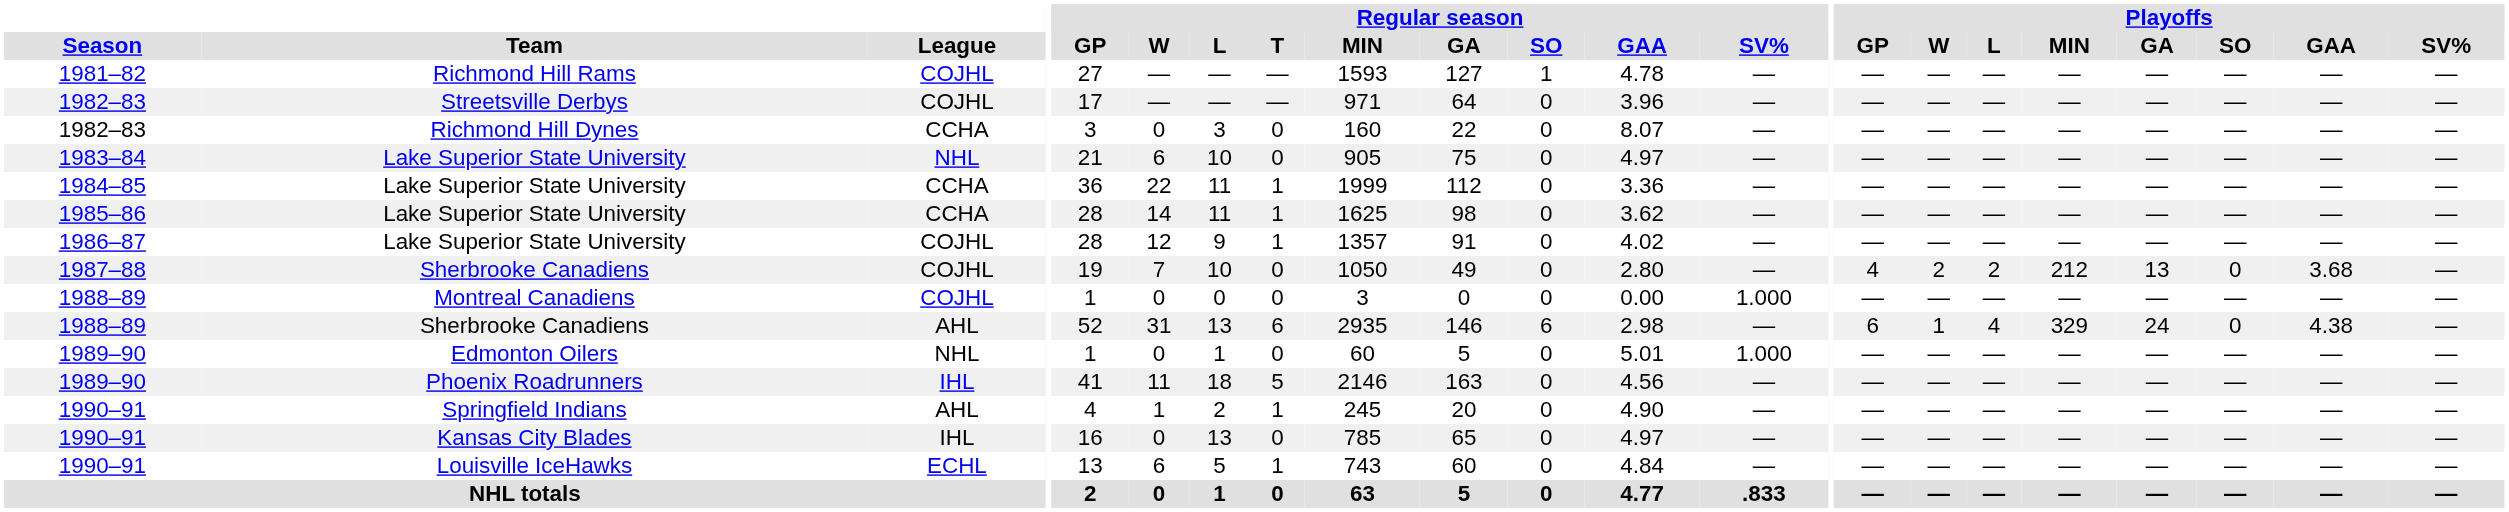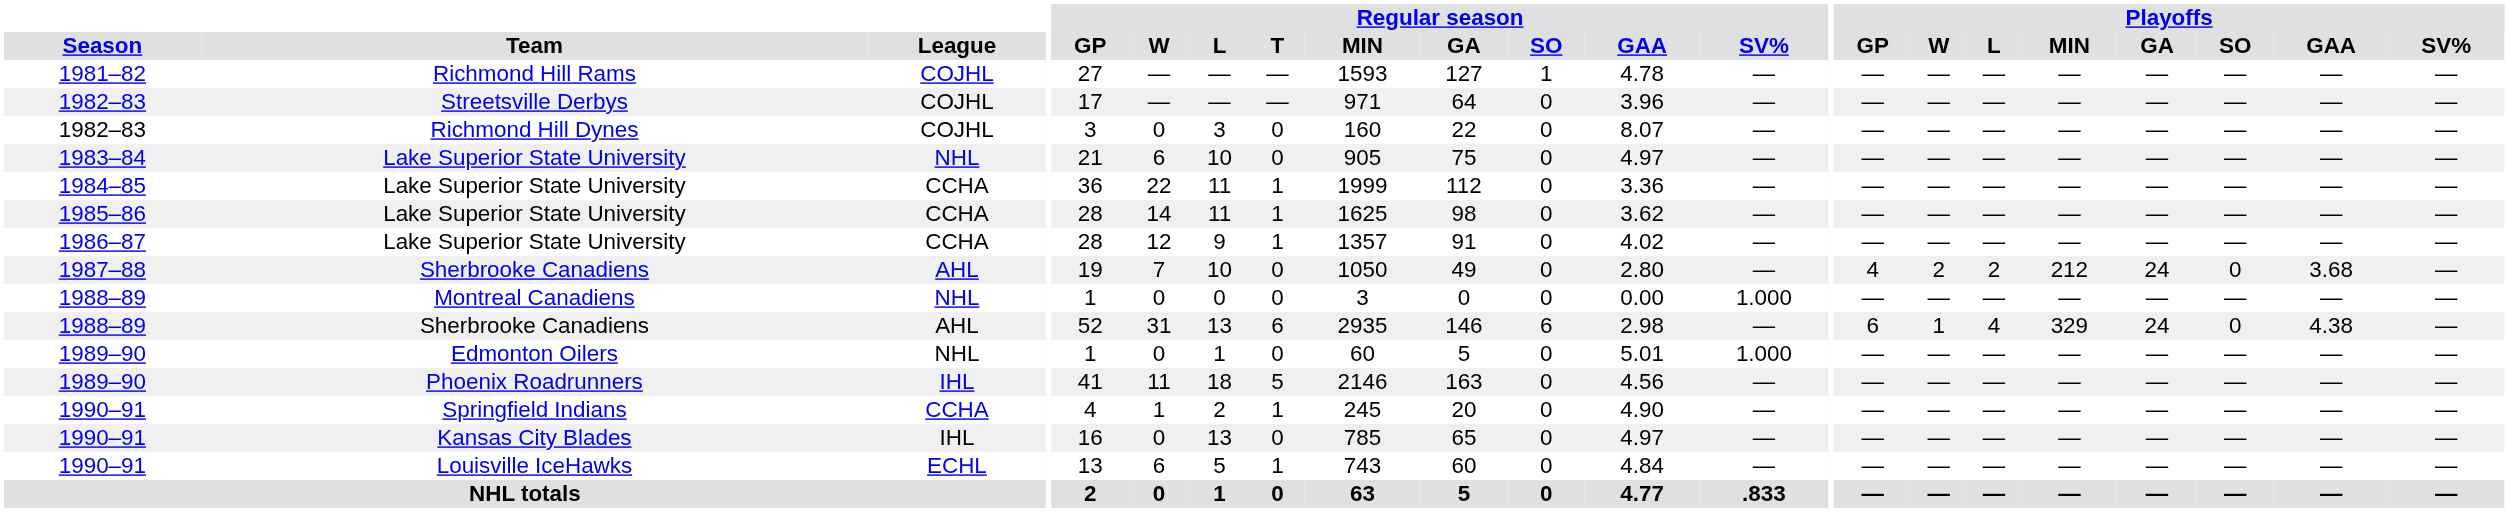 <table border="0" cellpadding="1" cellspacing="0" style="width:90%; text-align:center;">
 <tr bgcolor="#e0e0e0">
 <th colspan="3" bgcolor="#ffffff"></th>
 <th rowspan="99" bgcolor="#ffffff"></th>
 <th colspan="9" bgcolor="#e0e0e0"><a href='#'>Regular season</a></th>
 <th rowspan="99" bgcolor="#ffffff"></th>
 <th colspan="8" bgcolor="#e0e0e0"><a href='#'>Playoffs</a></th>
 </tr>
 <tr bgcolor="#e0e0e0">
 <th><a href='#'>Season</a></th>
 <th>Team</th>
 <th>League</th>
 <th>GP</th>
 <th>W</th>
 <th>L</th>
 <th>T</th>
 <th>MIN</th>
 <th>GA</th>
 <th><a href='#'>SO</a></th>
 <th><a href='#'>GAA</a></th>
 <th><a href='#'>SV%</a></th>
 <th>GP</th>
 <th>W</th>
 <th>L</th>
 <th>MIN</th>
 <th>GA</th>
 <th>SO</th>
 <th>GAA</th>
 <th>SV%</th>
 </tr>
 <tr>
 <td><a href='#'>1981–82</a></td>
 <td><a href='#'>Richmond Hill Rams</a></td>
 <td><a href='#'>COJHL</a></td>
 <td>27</td>
 <td>—</td>
 <td>—</td>
 <td>—</td>
 <td>1593</td>
 <td>127</td>
 <td>1</td>
 <td>4.78</td>
 <td>—</td>
 <td>—</td>
 <td>—</td>
 <td>—</td>
 <td>—</td>
 <td>—</td>
 <td>—</td>
 <td>—</td>
 <td>—</td>
 </tr>
 <tr bgcolor="#f0f0f0">
 <td><a href='#'>1982–83</a></td>
 <td><a href='#'>Streetsville Derbys</a></td>
 <td>COJHL</td>
 <td>17</td>
 <td>—</td>
 <td>—</td>
 <td>—</td>
 <td>971</td>
 <td>64</td>
 <td>0</td>
 <td>3.96</td>
 <td>—</td>
 <td>—</td>
 <td>—</td>
 <td>—</td>
 <td>—</td>
 <td>—</td>
 <td>—</td>
 <td>—</td>
 <td>—</td>
 </tr>
 <tr>
 <td>1982–83</td>
 <td><a href='#'>Richmond Hill Dynes</a></td>
-<td>CCHA</td>
+<td>COJHL</td>
 <td>3</td>
 <td>0</td>
 <td>3</td>
 <td>0</td>
 <td>160</td>
 <td>22</td>
 <td>0</td>
 <td>8.07</td>
 <td>—</td>
 <td>—</td>
 <td>—</td>
 <td>—</td>
 <td>—</td>
 <td>—</td>
 <td>—</td>
 <td>—</td>
 <td>—</td>
 </tr>
 <tr bgcolor="#f0f0f0">
 <td><a href='#'>1983–84</a></td>
 <td><a href='#'>Lake Superior State University</a></td>
 <td><a href='#'>NHL</a></td>
 <td>21</td>
 <td>6</td>
 <td>10</td>
 <td>0</td>
 <td>905</td>
 <td>75</td>
 <td>0</td>
 <td>4.97</td>
 <td>—</td>
 <td>—</td>
 <td>—</td>
 <td>—</td>
 <td>—</td>
 <td>—</td>
 <td>—</td>
 <td>—</td>
 <td>—</td>
 </tr>
 <tr>
 <td><a href='#'>1984–85</a></td>
 <td>Lake Superior State University</td>
 <td>CCHA</td>
 <td>36</td>
 <td>22</td>
 <td>11</td>
 <td>1</td>
 <td>1999</td>
 <td>112</td>
 <td>0</td>
 <td>3.36</td>
 <td>—</td>
 <td>—</td>
 <td>—</td>
 <td>—</td>
 <td>—</td>
 <td>—</td>
 <td>—</td>
 <td>—</td>
 <td>—</td>
 </tr>
 <tr bgcolor="#f0f0f0">
 <td><a href='#'>1985–86</a></td>
 <td>Lake Superior State University</td>
 <td>CCHA</td>
 <td>28</td>
 <td>14</td>
 <td>11</td>
 <td>1</td>
 <td>1625</td>
 <td>98</td>
 <td>0</td>
 <td>3.62</td>
 <td>—</td>
 <td>—</td>
 <td>—</td>
 <td>—</td>
 <td>—</td>
 <td>—</td>
 <td>—</td>
 <td>—</td>
 <td>—</td>
 </tr>
 <tr>
 <td><a href='#'>1986–87</a></td>
 <td>Lake Superior State University</td>
-<td>COJHL</td>
+<td>CCHA</td>
 <td>28</td>
 <td>12</td>
 <td>9</td>
 <td>1</td>
 <td>1357</td>
 <td>91</td>
 <td>0</td>
 <td>4.02</td>
 <td>—</td>
 <td>—</td>
 <td>—</td>
 <td>—</td>
 <td>—</td>
 <td>—</td>
 <td>—</td>
 <td>—</td>
 <td>—</td>
 </tr>
 <tr bgcolor="#f0f0f0">
 <td><a href='#'>1987–88</a></td>
 <td><a href='#'>Sherbrooke Canadiens</a></td>
-<td>COJHL</td>
+<td><a href='#'>AHL</a></td>
 <td>19</td>
 <td>7</td>
 <td>10</td>
 <td>0</td>
 <td>1050</td>
 <td>49</td>
 <td>0</td>
 <td>2.80</td>
 <td>—</td>
 <td>4</td>
 <td>2</td>
 <td>2</td>
 <td>212</td>
-<td>13</td>
+<td>24</td>
 <td>0</td>
 <td>3.68</td>
 <td>—</td>
 </tr>
 <tr>
 <td><a href='#'>1988–89</a></td>
 <td><a href='#'>Montreal Canadiens</a></td>
-<td><a href='#'>COJHL</a></td>
+<td><a href='#'>NHL</a></td>
 <td>1</td>
 <td>0</td>
 <td>0</td>
 <td>0</td>
 <td>3</td>
 <td>0</td>
 <td>0</td>
 <td>0.00</td>
 <td>1.000</td>
 <td>—</td>
 <td>—</td>
 <td>—</td>
 <td>—</td>
 <td>—</td>
 <td>—</td>
 <td>—</td>
 <td>—</td>
 </tr>
 <tr bgcolor="#f0f0f0">
 <td><a href='#'>1988–89</a></td>
 <td>Sherbrooke Canadiens</td>
 <td>AHL</td>
 <td>52</td>
 <td>31</td>
 <td>13</td>
 <td>6</td>
 <td>2935</td>
 <td>146</td>
 <td>6</td>
 <td>2.98</td>
 <td>—</td>
 <td>6</td>
 <td>1</td>
 <td>4</td>
 <td>329</td>
 <td>24</td>
 <td>0</td>
 <td>4.38</td>
 <td>—</td>
 </tr>
 <tr>
 <td><a href='#'>1989–90</a></td>
 <td><a href='#'>Edmonton Oilers</a></td>
 <td>NHL</td>
 <td>1</td>
 <td>0</td>
 <td>1</td>
 <td>0</td>
 <td>60</td>
 <td>5</td>
 <td>0</td>
 <td>5.01</td>
 <td>1.000</td>
 <td>—</td>
 <td>—</td>
 <td>—</td>
 <td>—</td>
 <td>—</td>
 <td>—</td>
 <td>—</td>
 <td>—</td>
 </tr>
 <tr bgcolor="#f0f0f0">
 <td><a href='#'>1989–90</a></td>
 <td><a href='#'>Phoenix Roadrunners</a></td>
 <td><a href='#'>IHL</a></td>
 <td>41</td>
 <td>11</td>
 <td>18</td>
 <td>5</td>
 <td>2146</td>
 <td>163</td>
 <td>0</td>
 <td>4.56</td>
 <td>—</td>
 <td>—</td>
 <td>—</td>
 <td>—</td>
 <td>—</td>
 <td>—</td>
 <td>—</td>
 <td>—</td>
 <td>—</td>
 </tr>
 <tr>
 <td><a href='#'>1990–91</a></td>
 <td><a href='#'>Springfield Indians</a></td>
-<td>AHL</td>
+<td><a href='#'>CCHA</a></td>
 <td>4</td>
 <td>1</td>
 <td>2</td>
 <td>1</td>
 <td>245</td>
 <td>20</td>
 <td>0</td>
 <td>4.90</td>
 <td>—</td>
 <td>—</td>
 <td>—</td>
 <td>—</td>
 <td>—</td>
 <td>—</td>
 <td>—</td>
 <td>—</td>
 <td>—</td>
 </tr>
 <tr bgcolor="#f0f0f0">
 <td><a href='#'>1990–91</a></td>
 <td><a href='#'>Kansas City Blades</a></td>
 <td>IHL</td>
 <td>16</td>
 <td>0</td>
 <td>13</td>
 <td>0</td>
 <td>785</td>
 <td>65</td>
 <td>0</td>
 <td>4.97</td>
 <td>—</td>
 <td>—</td>
 <td>—</td>
 <td>—</td>
 <td>—</td>
 <td>—</td>
 <td>—</td>
 <td>—</td>
 <td>—</td>
 </tr>
 <tr>
 <td><a href='#'>1990–91</a></td>
 <td><a href='#'>Louisville IceHawks</a></td>
 <td><a href='#'>ECHL</a></td>
 <td>13</td>
 <td>6</td>
 <td>5</td>
 <td>1</td>
 <td>743</td>
 <td>60</td>
 <td>0</td>
 <td>4.84</td>
 <td>—</td>
 <td>—</td>
 <td>—</td>
 <td>—</td>
 <td>—</td>
 <td>—</td>
 <td>—</td>
 <td>—</td>
 <td>—</td>
 </tr>
 <tr bgcolor="#e0e0e0">
 <th colspan=3>NHL totals</th>
 <th>2</th>
 <th>0</th>
 <th>1</th>
 <th>0</th>
 <th>63</th>
 <th>5</th>
 <th>0</th>
 <th>4.77</th>
 <th>.833</th>
 <th>—</th>
 <th>—</th>
 <th>—</th>
 <th>—</th>
 <th>—</th>
 <th>—</th>
 <th>—</th>
 <th>—</th>
 </tr>
 </table>
